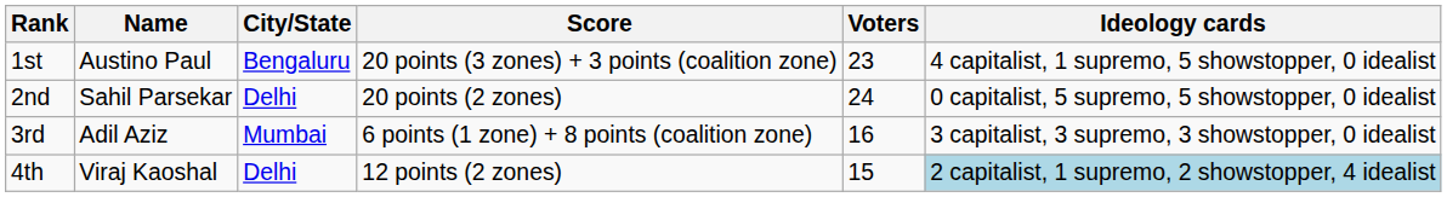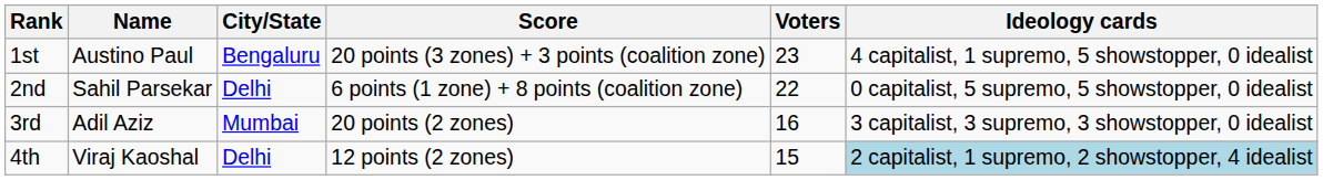 <table class="wikitable">
 <tr>
 <th>Rank</th>
 <th>Name</th>
 <th>City/State</th>
 <th>Score</th>
 <th>Voters</th>
 <th>Ideology cards</th>
 </tr>
 <tr>
 <td>1st</td>
 <td>Austino Paul</td>
 <td><a href='#'>Bengaluru</a></td>
 <td>20 points (3 zones) + 3 points (coalition zone)</td>
 <td>23</td>
 <td>4 capitalist, 1 supremo, 5 showstopper, 0 idealist</td>
 </tr>
 <tr>
 <td>2nd</td>
 <td>Sahil Parsekar</td>
 <td><a href='#'>Delhi</a></td>
-<td>20 points (2 zones)</td>
-<td>24</td>
+<td>6 points (1 zone) + 8 points (coalition zone)</td>
+<td>22</td>
 <td>0 capitalist, 5 supremo, 5 showstopper, 0 idealist</td>
 </tr>
 <tr>
 <td>3rd</td>
 <td>Adil Aziz</td>
 <td><a href='#'>Mumbai</a></td>
-<td>6 points (1 zone) + 8 points (coalition zone)</td>
+<td>20 points (2 zones)</td>
 <td>16</td>
 <td>3 capitalist, 3 supremo, 3 showstopper, 0 idealist</td>
 </tr>
 <tr>
 <td>4th</td>
 <td>Viraj Kaoshal</td>
 <td><a href='#'>Delhi</a></td>
 <td>12 points (2 zones)</td>
 <td>15</td>
 <td style="background: lightblue;">2 capitalist, 1 supremo, 2 showstopper, 4 idealist</td>
 </tr>
 </table>
